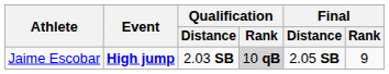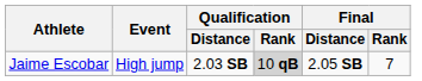 <table class="wikitable" style="font-size:90%">
 <tr>
 <th rowspan=2>Athlete</th>
 <th rowspan=2>Event</th>
 <th colspan=2>Qualification</th>
 <th colspan=2>Final</th>
 </tr>
 <tr style="font-size:95%">
 <th>Distance</th>
 <th>Rank</th>
 <th>Distance</th>
 <th>Rank</th>
 </tr>
 <tr align=center>
 <td align=left><a href='#'>Jaime Escobar</a></td>
-<td align=left><strong><a href='#'>High jump</a></strong></td>
+<td align=left><a href='#'>High jump</a></td>
 <td>2.03 <strong>SB</strong></td>
 <td style="background: lightgrey;">10 <strong>qB</strong></td>
 <td>2.05 <strong>SB</strong></td>
-<td>9</td>
+<td>7</td>
 </tr>
 </table>
